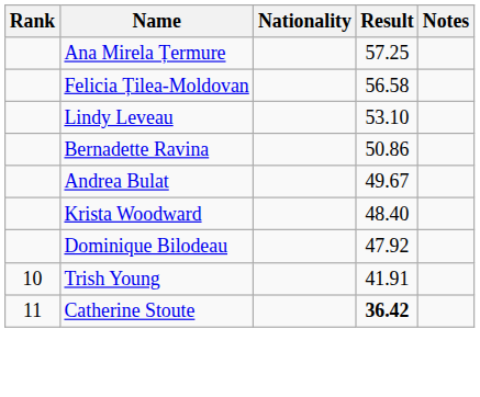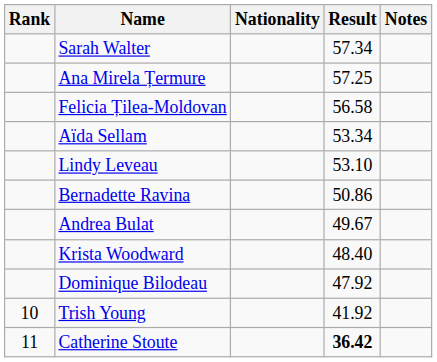 <table class="wikitable sortable" style="text-align:center;font-size:95%">
 <tr>
 <th>Rank</th>
 <th>Name</th>
 <th>Nationality</th>
 <th>Result</th>
 <th>Notes</th>
+</tr>
+<tr>
+<td></td>
+<td align=left><a href='#'>Sarah Walter</a></td>
+<td align=left></td>
+<td>57.34</td>
+<td></td>
 </tr>
 <tr>
 <td></td>
 <td align=left><a href='#'>Ana Mirela Țermure</a></td>
 <td align=left></td>
 <td>57.25</td>
 <td></td>
 </tr>
 <tr>
 <td></td>
 <td align=left><a href='#'>Felicia Țilea-Moldovan</a></td>
 <td align=left></td>
 <td>56.58</td>
+<td></td>
+</tr>
+<tr>
+<td></td>
+<td align=left><a href='#'>Aïda Sellam</a></td>
+<td align=left></td>
+<td>53.34</td>
 <td></td>
 </tr>
 <tr>
 <td></td>
 <td align=left><a href='#'>Lindy Leveau</a></td>
 <td align=left></td>
 <td>53.10</td>
 <td></td>
 </tr>
 <tr>
 <td></td>
 <td align=left><a href='#'>Bernadette Ravina</a></td>
 <td align=left></td>
 <td>50.86</td>
 <td></td>
 </tr>
 <tr>
 <td></td>
 <td align=left><a href='#'>Andrea Bulat</a></td>
 <td align=left></td>
 <td>49.67</td>
 <td></td>
 </tr>
 <tr>
 <td></td>
 <td align=left><a href='#'>Krista Woodward</a></td>
 <td align=left></td>
 <td>48.40</td>
 <td></td>
 </tr>
 <tr>
 <td></td>
 <td align=left><a href='#'>Dominique Bilodeau</a></td>
 <td align=left></td>
 <td>47.92</td>
 <td></td>
 </tr>
 <tr>
 <td>10</td>
 <td align=left><a href='#'>Trish Young</a></td>
 <td align=left></td>
-<td>41.91</td>
+<td>41.92</td>
 <td></td>
 </tr>
 <tr>
 <td>11</td>
 <td align=left><a href='#'>Catherine Stoute</a></td>
 <td align=left></td>
 <td><strong>36.42</strong></td>
 <td></td>
 </tr>
 </table>
